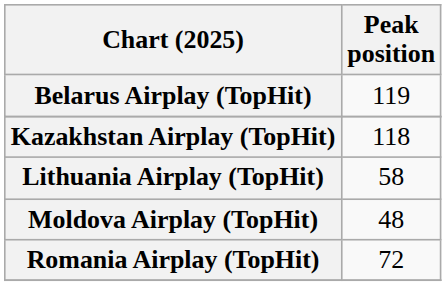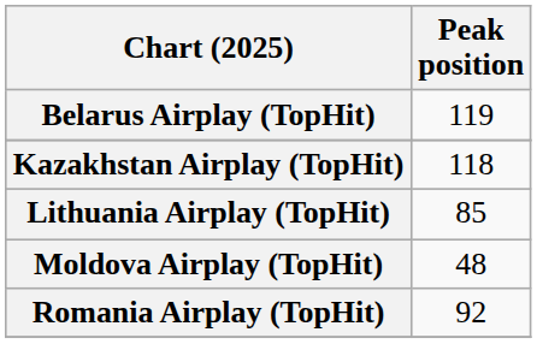 <table class="wikitable sortable plainrowheaders" style="text-align:center">
 <tr>
 <th scope="col">Chart (2025)</th>
 <th scope="col">Peak<br>position</th>
 </tr>
 <tr>
 <th scope="row">Belarus Airplay (TopHit)</th>
 <td>119</td>
 </tr>
 <tr>
 </tr>
 <tr>
 <th scope="row">Kazakhstan Airplay (TopHit)</th>
 <td>118</td>
 </tr>
 <tr>
 <th scope="row">Lithuania Airplay (TopHit)</th>
-<td>58</td>
+<td>85</td>
 </tr>
 <tr>
 <th scope="row">Moldova Airplay (TopHit)</th>
 <td>48</td>
 </tr>
 <tr>
 <th scope="row">Romania Airplay (TopHit)</th>
-<td>72</td>
+<td>92</td>
 </tr>
 <tr>
 </tr>
 </table>
